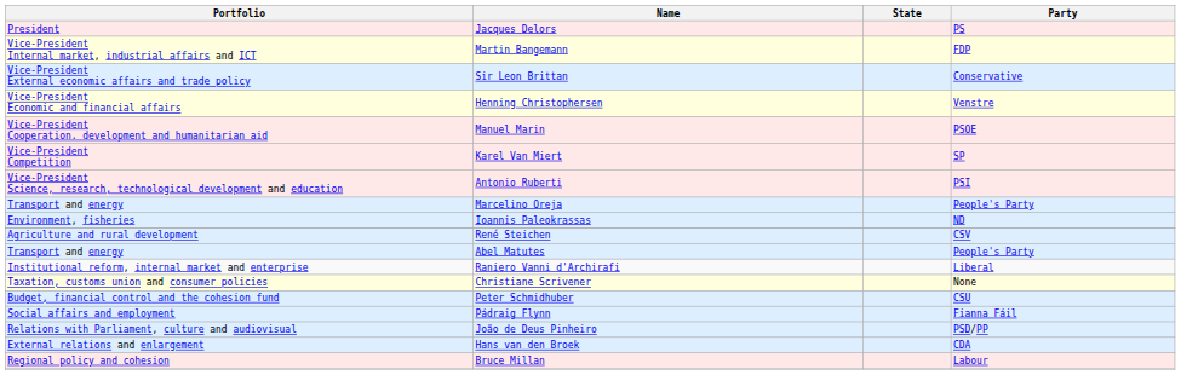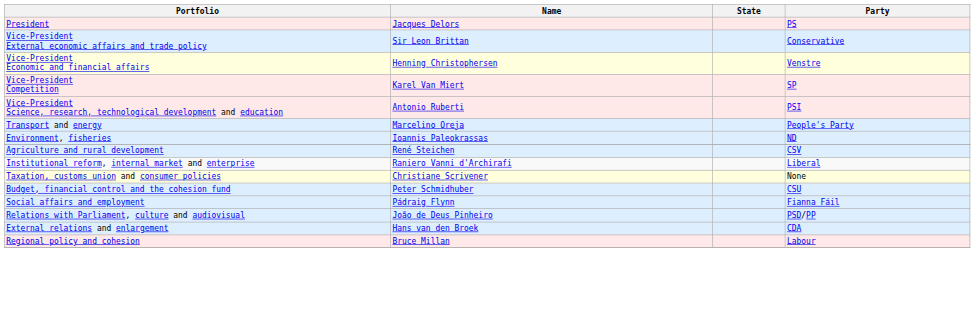 <table class=wikitable width=100%>
 <tr>
 <th width=40%>Portfolio</th>
 <th>Name</th>
 <th>State</th>
 <th>Party</th>
 </tr>
 <tr --- bgcolor=#FFE8E8>
 <td><a href='#'>President</a></td>
 <td><a href='#'>Jacques Delors</a></td>
 <td></td>
 <td><a href='#'>PS</a></td>
 </tr>
-<tr --- bgcolor=#FFFFDD>
-<td><a href='#'>Vice-President</a><br><a href='#'>Internal market</a>, <a href='#'>industrial affairs</a> and <a href='#'>ICT</a></td>
-<td><a href='#'>Martin Bangemann</a></td>
-<td></td>
-<td><a href='#'>FDP</a></td>
-</tr>
 <tr --- bgcolor=#DDEEFF>
 <td><a href='#'>Vice-President</a><br><a href='#'>External economic affairs and trade policy</a></td>
 <td><a href='#'>Sir Leon Brittan</a></td>
 <td></td>
 <td><a href='#'>Conservative</a></td>
 </tr>
 <tr --- bgcolor=#FFFFDD>
 <td><a href='#'>Vice-President</a><br><a href='#'>Economic and financial affairs</a></td>
 <td><a href='#'>Henning Christophersen</a></td>
 <td></td>
 <td><a href='#'>Venstre</a></td>
-</tr>
-<tr --- bgcolor=#FFE8E8>
-<td><a href='#'>Vice-President</a><br><a href='#'>Cooperation, development and humanitarian aid</a></td>
-<td><a href='#'>Manuel Marin</a></td>
-<td></td>
-<td><a href='#'>PSOE</a></td>
 </tr>
 <tr --- bgcolor=#FFE8E8>
 <td><a href='#'>Vice-President</a><br><a href='#'>Competition</a></td>
 <td><a href='#'>Karel Van Miert</a></td>
 <td></td>
 <td><a href='#'>SP</a></td>
 </tr>
 <tr --- bgcolor=#FFE8E8>
 <td><a href='#'>Vice-President</a><br><a href='#'>Science, research, technological development</a> and <a href='#'>education</a></td>
 <td><a href='#'>Antonio Ruberti</a></td>
 <td></td>
 <td><a href='#'>PSI</a></td>
 </tr>
 <tr --- bgcolor=#DDEEFF>
 <td><a href='#'>Transport</a> and <a href='#'>energy</a></td>
 <td><a href='#'>Marcelino Oreja</a></td>
 <td></td>
 <td><a href='#'>People's Party</a></td>
 </tr>
 <tr --- bgcolor=#DDEEFF>
 <td><a href='#'>Environment</a>, <a href='#'>fisheries</a></td>
 <td><a href='#'>Ioannis Paleokrassas</a></td>
 <td></td>
 <td><a href='#'>ND</a></td>
 </tr>
 <tr --- New Democracy (Greece)>
 </tr>
 <tr --- bgcolor=#DDEEFF>
 <td><a href='#'>Agriculture and rural development</a></td>
 <td><a href='#'>René Steichen</a></td>
 <td></td>
 <td><a href='#'>CSV</a></td>
-</tr>
-<tr --- bgcolor=#DDEEFF>
-<td><a href='#'>Transport</a> and <a href='#'>energy</a></td>
-<td><a href='#'>Abel Matutes</a></td>
-<td></td>
-<td><a href='#'>People's Party</a></td>
 </tr>
 <tr>
 <td><a href='#'>Institutional reform</a>, <a href='#'>internal market</a> and <a href='#'>enterprise</a></td>
 <td><a href='#'>Raniero Vanni d'Archirafi</a></td>
 <td></td>
 <td><a href='#'>Liberal</a></td>
 </tr>
 <tr --- bgcolor=#FFFFDD>
 <td><a href='#'>Taxation, customs union</a> and <a href='#'>consumer policies</a></td>
 <td><a href='#'>Christiane Scrivener</a></td>
 <td></td>
 <td>None</td>
 </tr>
 <tr --- bgcolor=#DDEEFF>
 <td><a href='#'>Budget, financial control and the cohesion fund</a></td>
 <td><a href='#'>Peter Schmidhuber</a></td>
 <td></td>
 <td><a href='#'>CSU</a></td>
 </tr>
 <tr --- bgcolor=#DDEEFF>
 <td><a href='#'>Social affairs and employment</a></td>
 <td><a href='#'>Pádraig Flynn</a></td>
 <td></td>
 <td><a href='#'>Fianna Fáil</a></td>
 </tr>
 <tr --- bgcolor=#DDEEFF>
 <td><a href='#'>Relations with Parliament</a>, <a href='#'>culture</a> and <a href='#'>audiovisual</a></td>
 <td><a href='#'>João de Deus Pinheiro</a></td>
 <td></td>
 <td><a href='#'>PSD</a>/<a href='#'>PP</a></td>
 </tr>
 <tr --- bgcolor=#DDEEFF>
 <td><a href='#'>External relations</a> and <a href='#'>enlargement</a></td>
 <td><a href='#'>Hans van den Broek</a></td>
 <td></td>
 <td><a href='#'>CDA</a></td>
 </tr>
 <tr --- bgcolor=#FFE8E8>
 <td><a href='#'>Regional policy and cohesion</a></td>
 <td><a href='#'>Bruce Millan</a></td>
 <td></td>
 <td><a href='#'>Labour</a></td>
 </tr>
 <tr>
 </tr>
 </table>
